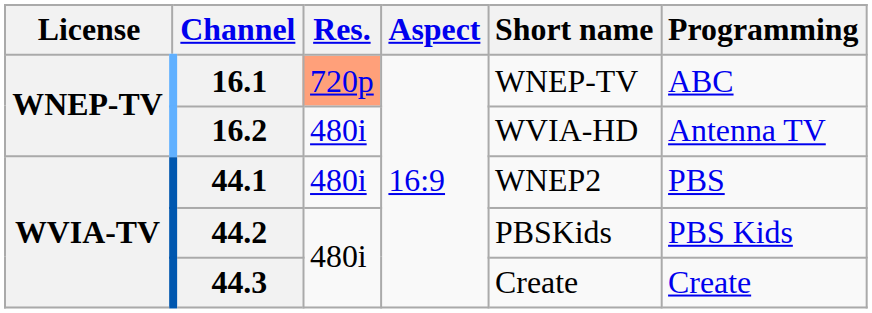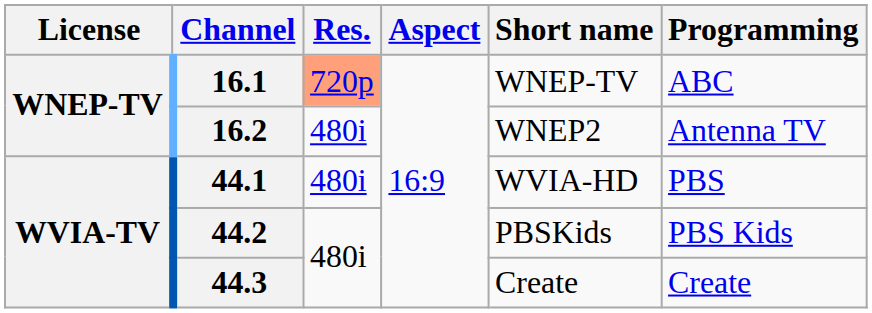 <table class="wikitable">
 <tr>
 <th scope = "col">License</th>
 <th scope = "col"><a href='#'>Channel</a></th>
 <th scope = "col"><a href='#'>Res.</a></th>
 <th scope = "col"><a href='#'>Aspect</a></th>
 <th scope = "col">Short name</th>
 <th scope = "col">Programming</th>
 </tr>
 <tr>
 <th rowspan = "2" scope = "row" style="border-right: 4px solid #60B0FF;">WNEP-TV</th>
 <th scope = "row">16.1</th>
 <td style="background: lightsalmon;"><a href='#'>720p</a></td>
 <td rowspan=5><a href='#'>16:9</a></td>
 <td>WNEP-TV</td>
 <td><a href='#'>ABC</a></td>
 </tr>
 <tr>
 <th scope = "row">16.2</th>
 <td><a href='#'>480i</a></td>
-<td>WVIA-HD</td>
+<td>WNEP2</td>
 <td><a href='#'>Antenna TV</a></td>
 </tr>
 <tr>
 <th rowspan = "3" scope = "row" style="border-right: 4px solid #0057AF;">WVIA-TV</th>
 <th scope = "row">44.1</th>
 <td><a href='#'>480i</a></td>
-<td>WNEP2</td>
+<td>WVIA-HD</td>
 <td><a href='#'>PBS</a></td>
 </tr>
 <tr>
 <th scope = "row">44.2</th>
 <td rowspan="2">480i</td>
 <td>PBSKids</td>
 <td><a href='#'>PBS Kids</a></td>
 </tr>
 <tr>
 <th scope = "row">44.3</th>
 <td>Create</td>
 <td><a href='#'>Create</a></td>
 </tr>
 </table>
